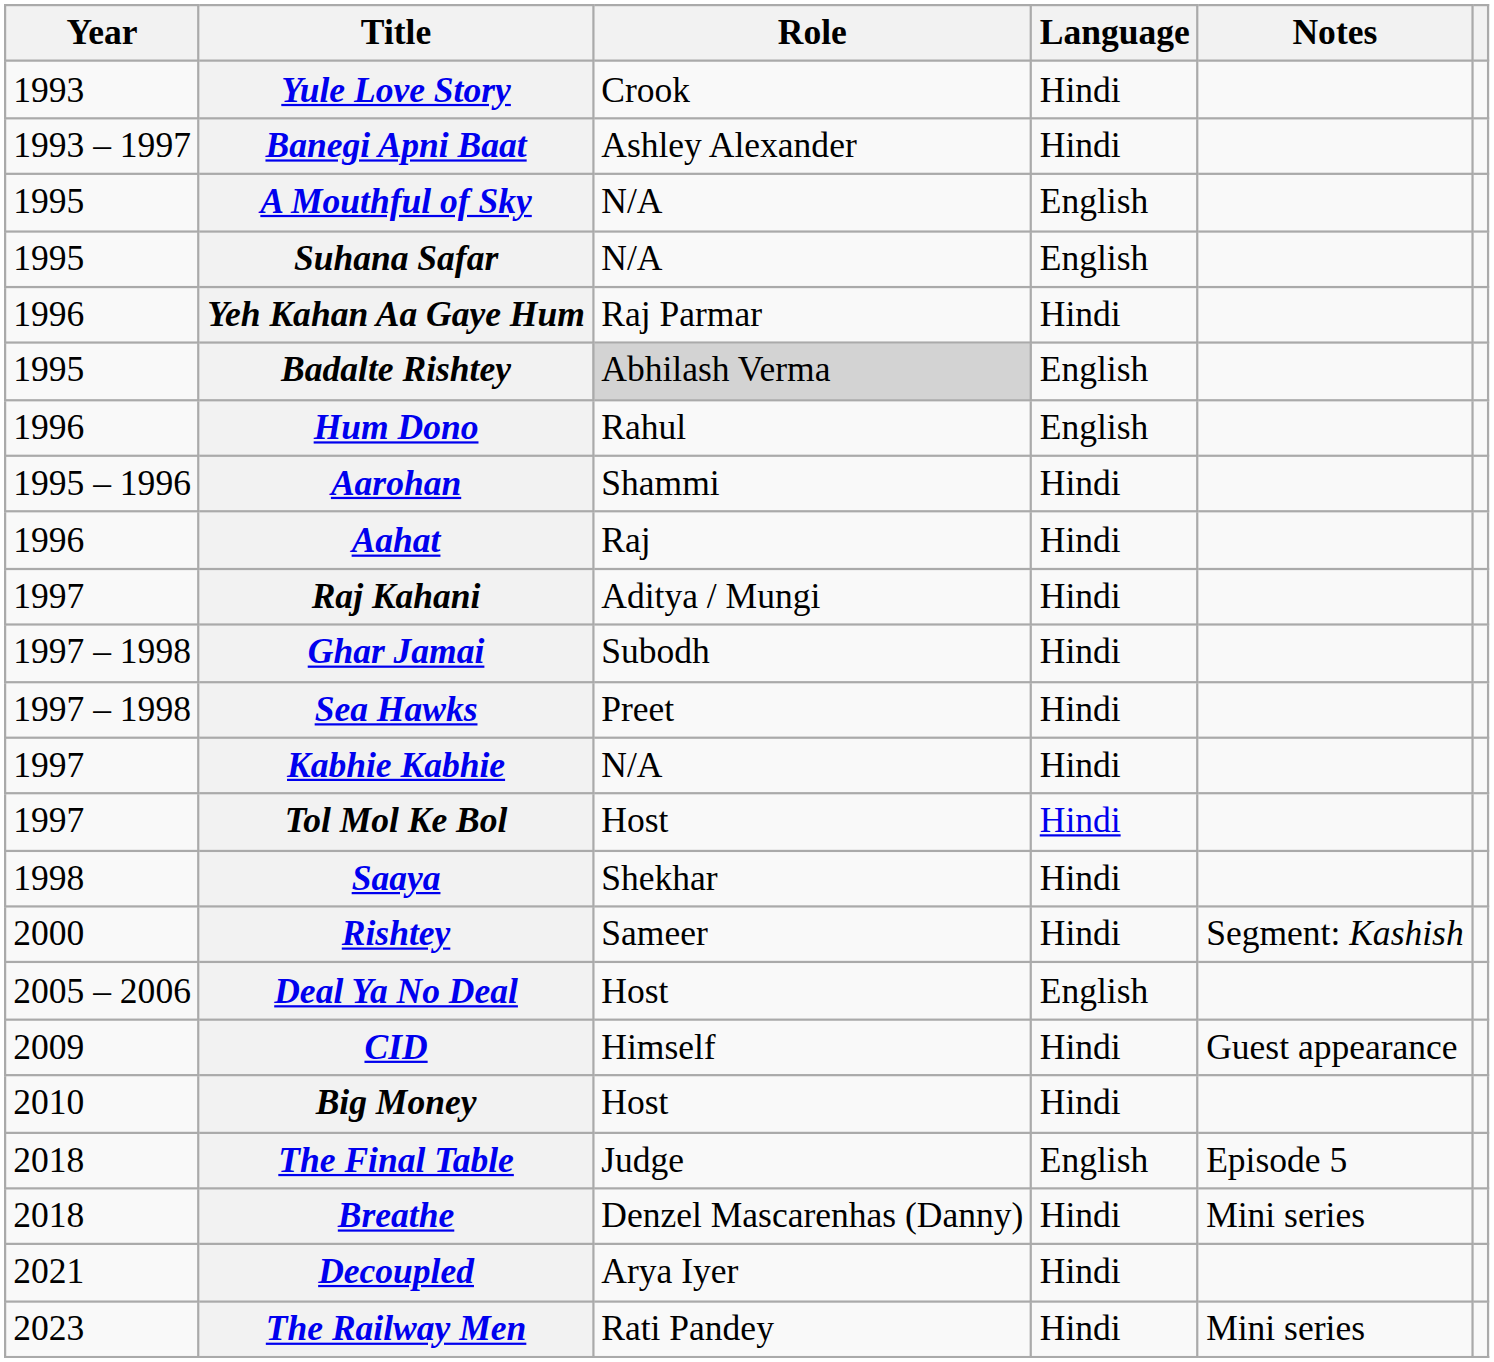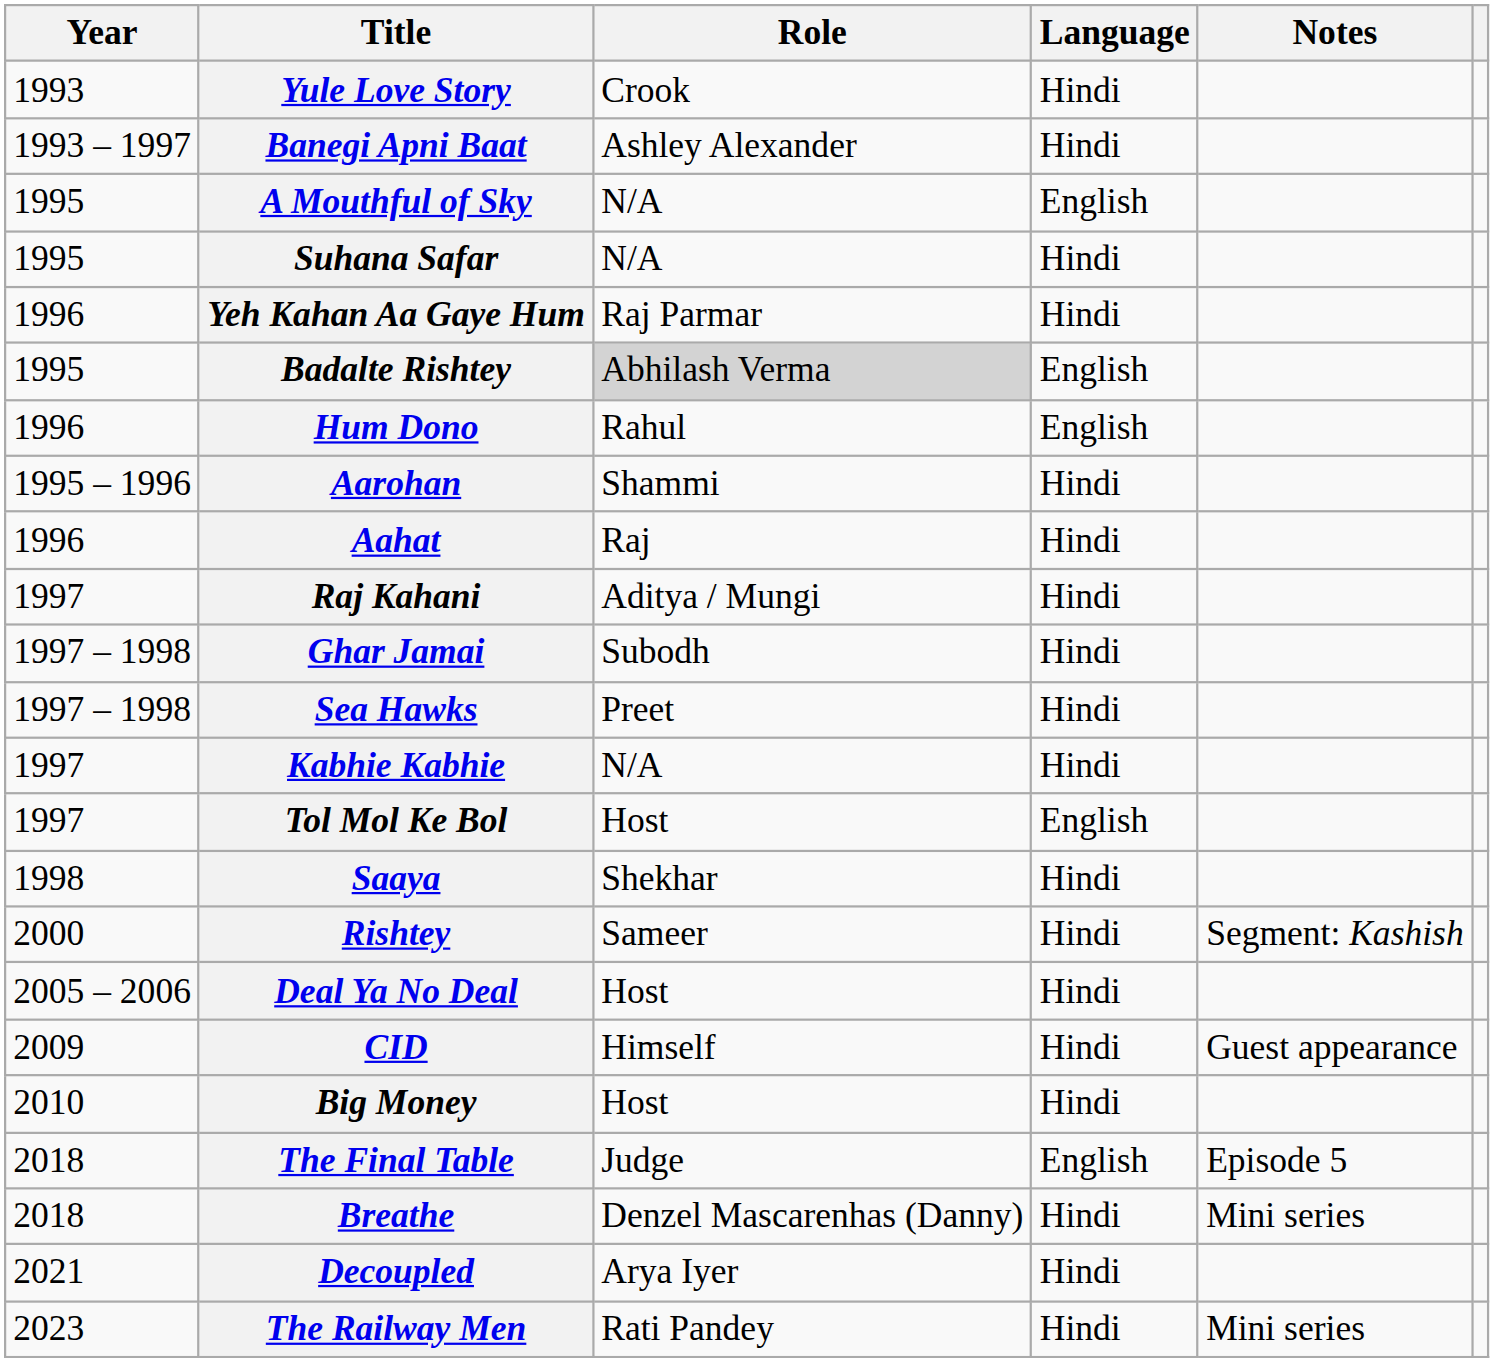 <table class="wikitable plainrowheaders sortable" style="margin-right: 0;">
 <tr>
 <th scope="col">Year</th>
 <th scope="col">Title</th>
 <th scope="col">Role</th>
 <th scope="col">Language</th>
 <th scope="col" class="unsortable">Notes</th>
 <th scope="col" class="unsortable"></th>
 </tr>
 <tr>
 <td>1993</td>
 <th scope="row"><em><a href='#'>Yule Love Story</a></em></th>
 <td>Crook</td>
 <td>Hindi</td>
 <td></td>
 <td style="text-align:center;"></td>
 </tr>
 <tr>
 <td>1993 – 1997</td>
 <th scope="row"><em><a href='#'>Banegi Apni Baat</a></em></th>
 <td>Ashley Alexander</td>
 <td>Hindi</td>
 <td></td>
 <td style="text-align:center;"></td>
 </tr>
 <tr>
 <td>1995</td>
 <th scope="row"><em><a href='#'>A Mouthful of Sky</a></em></th>
 <td>N/A</td>
 <td>English</td>
 <td></td>
 <td style="text-align:center;"></td>
 </tr>
 <tr>
 <td>1995</td>
 <th scope="row"><em>Suhana Safar</em></th>
 <td>N/A</td>
-<td>English</td>
+<td>Hindi</td>
 <td></td>
 <td style="text-align:center;"></td>
 </tr>
 <tr>
 <td>1996</td>
 <th scope="row"><em>Yeh Kahan Aa Gaye Hum</em></th>
 <td>Raj Parmar</td>
 <td>Hindi</td>
 <td></td>
 <td style="text-align:center;"></td>
 </tr>
 <tr>
 <td>1995</td>
 <th scope="row"><em>Badalte Rishtey</em></th>
 <td style="background: lightgrey;">Abhilash Verma</td>
 <td>English</td>
 <td></td>
 <td style="text-align:center;"></td>
 </tr>
 <tr>
 <td>1996</td>
 <th scope="row"><em><a href='#'>Hum Dono</a></em></th>
 <td>Rahul</td>
 <td>English</td>
 <td></td>
 <td style="text-align:center;"></td>
 </tr>
 <tr>
 <td>1995 – 1996</td>
 <th scope="row"><em><a href='#'>Aarohan</a></em></th>
 <td>Shammi</td>
 <td>Hindi</td>
 <td></td>
 <td style="text-align:center;"></td>
 </tr>
 <tr>
 <td>1996</td>
 <th scope="row"><em><a href='#'>Aahat</a></em></th>
 <td>Raj</td>
 <td>Hindi</td>
 <td></td>
 <td></td>
 </tr>
 <tr>
 <td>1997</td>
 <th scope="row"><em>Raj Kahani</em></th>
 <td>Aditya / Mungi</td>
 <td>Hindi</td>
 <td></td>
 <td style="text-align:center;"></td>
 </tr>
 <tr>
 <td>1997 – 1998</td>
 <th scope="row"><em><a href='#'>Ghar Jamai</a></em></th>
 <td>Subodh</td>
 <td>Hindi</td>
 <td></td>
 <td style="text-align:center;"></td>
 </tr>
 <tr>
 <td>1997 – 1998</td>
 <th scope="row"><em><a href='#'>Sea Hawks</a></em></th>
 <td>Preet</td>
 <td>Hindi</td>
 <td></td>
 <td style="text-align:center;"></td>
 </tr>
 <tr>
 <td>1997</td>
 <th scope="row"><em><a href='#'>Kabhie Kabhie</a></em></th>
 <td>N/A</td>
 <td>Hindi</td>
 <td></td>
 <td style="text-align:center;"></td>
 </tr>
 <tr>
 <td>1997</td>
 <th scope="row"><em>Tol Mol Ke Bol</em></th>
 <td>Host</td>
-<td><a href='#'>Hindi</a></td>
+<td>English</td>
 <td></td>
 <td style="text-align:center;"></td>
 </tr>
 <tr>
 <td>1998</td>
 <th scope="row"><em><a href='#'>Saaya</a></em></th>
 <td>Shekhar</td>
 <td>Hindi</td>
 <td></td>
 <td style="text-align:center;"></td>
 </tr>
 <tr>
 <td>2000</td>
 <th scope="row"><em><a href='#'>Rishtey</a></em></th>
 <td>Sameer</td>
 <td>Hindi</td>
 <td>Segment: <em>Kashish</em></td>
 <td style="text-align:center;"></td>
 </tr>
 <tr>
 <td>2005 – 2006</td>
 <th scope="row"><em><a href='#'>Deal Ya No Deal</a></em></th>
 <td>Host</td>
-<td>English</td>
+<td>Hindi</td>
 <td></td>
 <td style="text-align:center;"></td>
 </tr>
 <tr>
 <td>2009</td>
 <th scope="row"><em><a href='#'>CID</a></em></th>
 <td>Himself</td>
 <td>Hindi</td>
 <td>Guest appearance</td>
 <td style="text-align:center;"></td>
 </tr>
 <tr>
 <td>2010</td>
 <th scope="row"><em>Big Money</em></th>
 <td>Host</td>
 <td>Hindi</td>
 <td></td>
 <td style="text-align:center;"></td>
 </tr>
 <tr>
 <td>2018</td>
 <th scope="row"><em><a href='#'>The Final Table</a></em></th>
 <td>Judge</td>
 <td>English</td>
 <td>Episode 5</td>
 <td style="text-align:center;"></td>
 </tr>
 <tr>
 <td>2018</td>
 <th scope="row"><em><a href='#'>Breathe</a></em></th>
 <td>Denzel Mascarenhas (Danny)</td>
 <td>Hindi</td>
 <td>Mini series</td>
 <td style="text-align:center;"></td>
 </tr>
 <tr>
 <td>2021</td>
 <th scope="row"><em><a href='#'>Decoupled</a></em></th>
 <td>Arya Iyer</td>
 <td>Hindi</td>
 <td></td>
 <td style="text-align:center;"></td>
 </tr>
 <tr>
 <td>2023</td>
 <th scope="row"><em><a href='#'>The Railway Men</a></em></th>
 <td>Rati Pandey</td>
 <td>Hindi</td>
 <td>Mini series</td>
 <td style="text-align:center;"></td>
 </tr>
 <tr>
 </tr>
 </table>
